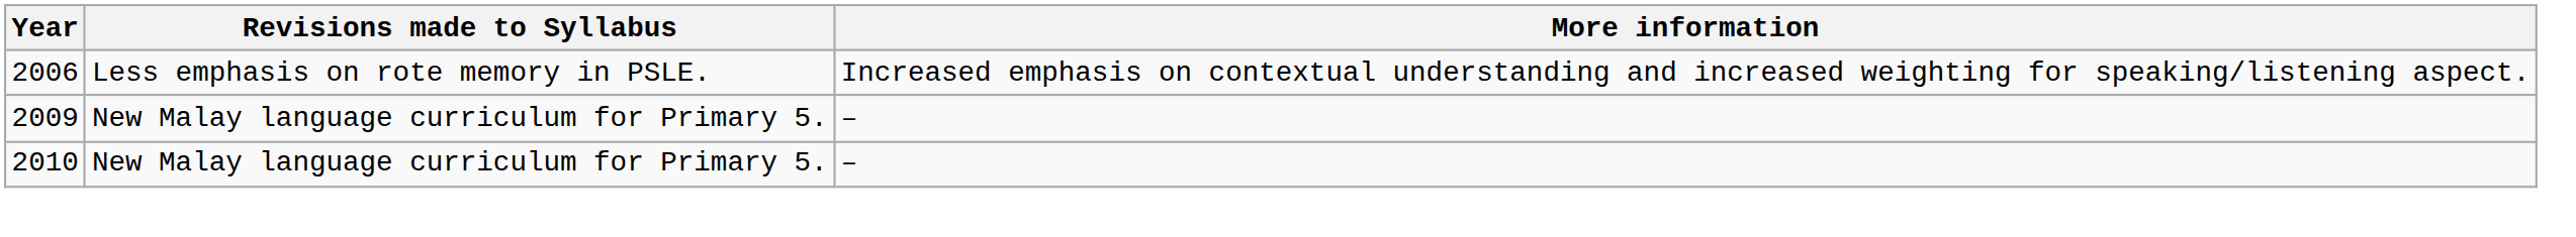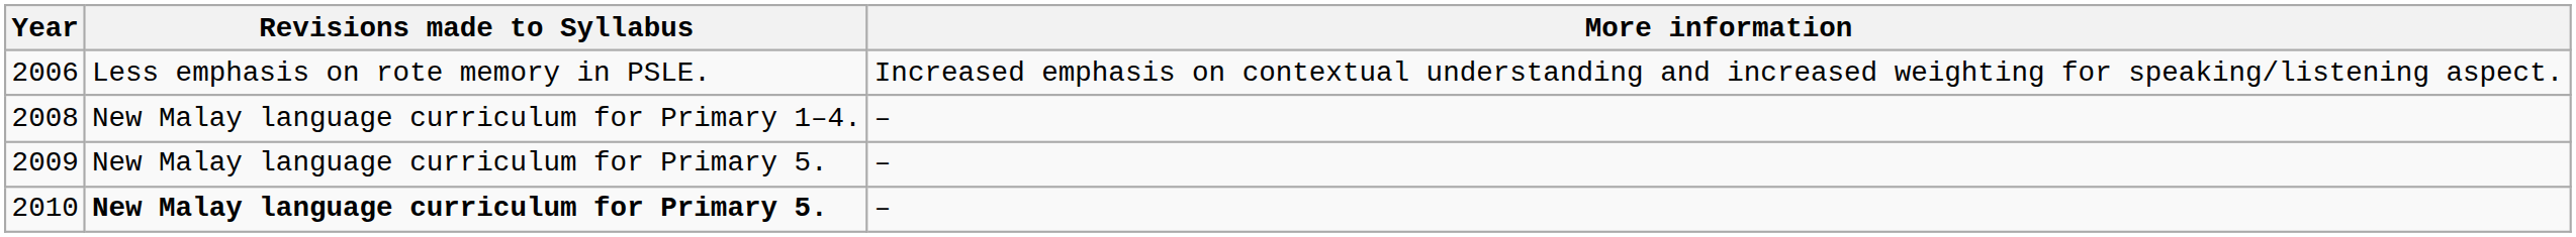 <table class="wikitable">
 <tr>
 <th>Year</th>
 <th>Revisions made to Syllabus</th>
 <th>More information</th>
 </tr>
 <tr>
 <td>2006</td>
 <td>Less emphasis on rote memory in PSLE.</td>
 <td>Increased emphasis on contextual understanding and increased weighting for speaking/listening aspect.</td>
 </tr>
 <tr>
+<td>2008</td>
+<td>New Malay language curriculum for Primary 1–4.</td>
+<td>–</td>
+</tr>
+<tr>
 <td>2009</td>
 <td>New Malay language curriculum for Primary 5.</td>
 <td>–</td>
 </tr>
 <tr>
 <td>2010</td>
-<td>New Malay language curriculum for Primary 5.</td>
+<td><strong>New Malay language curriculum for Primary 5.</strong></td>
 <td>–</td>
 </tr>
 </table>
